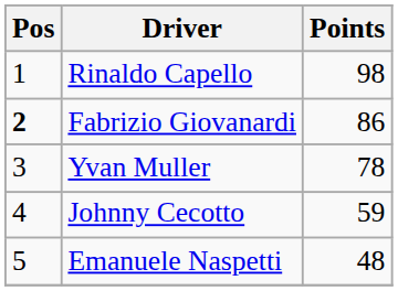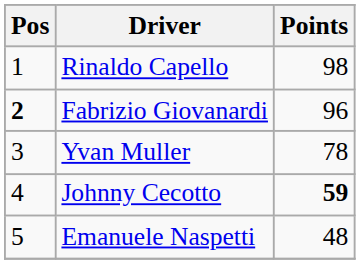 <table class="wikitable" style="font-size: 85%;">
 <tr>
 <th>Pos</th>
 <th>Driver</th>
 <th>Points</th>
 </tr>
 <tr>
 <td>1</td>
 <td> <a href='#'>Rinaldo Capello</a></td>
 <td align="right">98</td>
 </tr>
 <tr>
 <td><strong>2</strong></td>
 <td> <a href='#'>Fabrizio Giovanardi</a></td>
-<td align="right">86</td>
+<td align="right">96</td>
 </tr>
 <tr>
 <td>3</td>
 <td> <a href='#'>Yvan Muller</a></td>
 <td align="right">78</td>
 </tr>
 <tr>
 <td>4</td>
 <td> <a href='#'>Johnny Cecotto</a></td>
-<td align="right">59</td>
+<td align="right"><strong>59</strong></td>
 </tr>
 <tr>
 <td>5</td>
 <td> <a href='#'>Emanuele Naspetti</a></td>
 <td align="right">48</td>
 </tr>
 <tr>
 </tr>
 </table>
